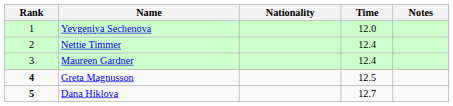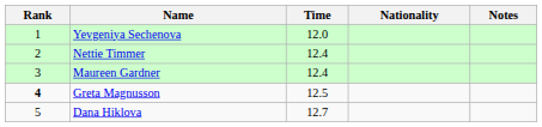 <table class="wikitable sortable" style="text-align:center;width: 55%">
 <tr>
 <th>Rank</th>
 <th>Name</th>
+<th>Time</th>
 <th>Nationality</th>
-<th>Time</th>
 <th>Notes</th>
 </tr>
 <tr bgcolor=ccffcc>
 <td>1</td>
 <td align=left><a href='#'>Yevgeniya Sechenova</a></td>
+<td>12.0</td>
 <td align=left></td>
-<td>12.0</td>
 <td></td>
 </tr>
 <tr bgcolor=ccffcc>
 <td>2</td>
 <td align=left><a href='#'>Nettie Timmer</a></td>
+<td>12.4</td>
 <td align=left></td>
-<td>12.4</td>
 <td></td>
 </tr>
 <tr bgcolor=ccffcc>
 <td>3</td>
 <td align=left><a href='#'>Maureen Gardner</a></td>
+<td>12.4</td>
 <td align=left></td>
-<td>12.4</td>
 <td></td>
 </tr>
 <tr>
 <td><strong>4</strong></td>
 <td align=left><a href='#'>Greta Magnusson</a></td>
+<td>12.5</td>
 <td align=left></td>
-<td>12.5</td>
 <td></td>
 </tr>
 <tr>
-<td><strong>5</strong></td>
+<td>5</td>
 <td align=left><a href='#'>Dana Hiklova</a></td>
+<td>12.7</td>
 <td align=left></td>
-<td>12.7</td>
 <td></td>
 </tr>
 </table>
